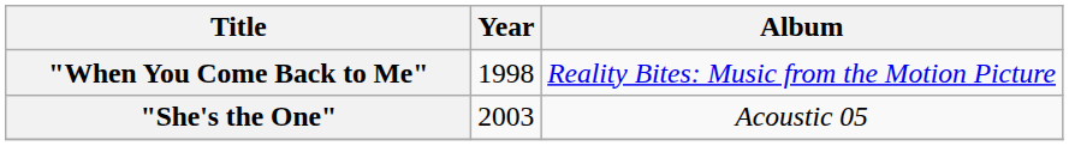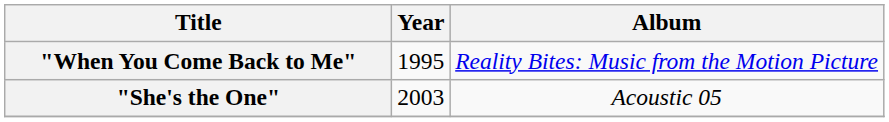 <table class="wikitable plainrowheaders" style="text-align:center;" border="1">
 <tr>
 <th scope="col" style="width:16em;">Title</th>
 <th scope="col">Year</th>
 <th scope="col">Album</th>
 </tr>
 <tr>
 <th scope="row">"When You Come Back to Me"</th>
-<td rowspan="1">1998</td>
+<td rowspan="1">1995</td>
 <td><em><a href='#'>Reality Bites: Music from the Motion Picture</a></em></td>
 </tr>
 <tr>
 <th scope="row">"She's the One"</th>
 <td rowspan="1">2003</td>
 <td><em>Acoustic 05</em></td>
 </tr>
 <tr>
 </tr>
 </table>
